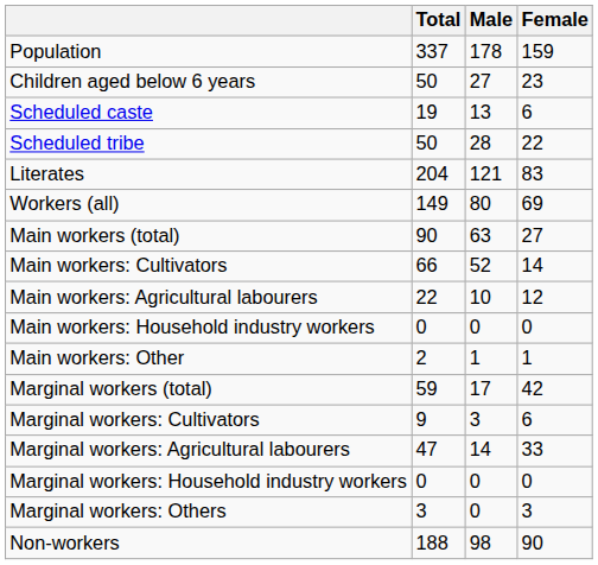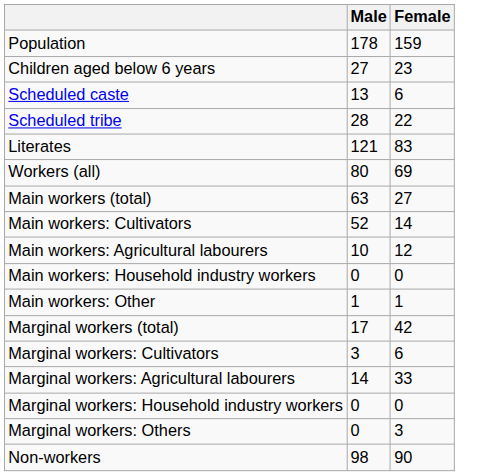 <table class="wikitable sortable">
 <tr>
 <th></th>
-<th>Total</th>
 <th>Male</th>
 <th>Female</th>
 </tr>
 <tr>
 <td>Population</td>
-<td>337</td>
 <td>178</td>
 <td>159</td>
 </tr>
 <tr>
 <td>Children aged below 6 years</td>
-<td>50</td>
 <td>27</td>
 <td>23</td>
 </tr>
 <tr>
 <td><a href='#'>Scheduled caste</a></td>
-<td>19</td>
 <td>13</td>
 <td>6</td>
 </tr>
 <tr>
 <td><a href='#'>Scheduled tribe</a></td>
-<td>50</td>
 <td>28</td>
 <td>22</td>
 </tr>
 <tr>
 <td>Literates</td>
-<td>204</td>
 <td>121</td>
 <td>83</td>
 </tr>
 <tr>
 <td>Workers (all)</td>
-<td>149</td>
 <td>80</td>
 <td>69</td>
 </tr>
 <tr>
 <td>Main workers (total)</td>
-<td>90</td>
 <td>63</td>
 <td>27</td>
 </tr>
 <tr>
 <td>Main workers: Cultivators</td>
-<td>66</td>
 <td>52</td>
 <td>14</td>
 </tr>
 <tr>
 <td>Main workers: Agricultural labourers</td>
-<td>22</td>
 <td>10</td>
 <td>12</td>
 </tr>
 <tr>
 <td>Main workers: Household industry workers</td>
 <td>0</td>
 <td>0</td>
-<td>0</td>
 </tr>
 <tr>
 <td>Main workers: Other</td>
-<td>2</td>
 <td>1</td>
 <td>1</td>
 </tr>
 <tr>
 <td>Marginal workers (total)</td>
-<td>59</td>
 <td>17</td>
 <td>42</td>
 </tr>
 <tr>
 <td>Marginal workers: Cultivators</td>
-<td>9</td>
 <td>3</td>
 <td>6</td>
 </tr>
 <tr>
 <td>Marginal workers: Agricultural labourers</td>
-<td>47</td>
 <td>14</td>
 <td>33</td>
 </tr>
 <tr>
 <td>Marginal workers: Household industry workers</td>
 <td>0</td>
 <td>0</td>
-<td>0</td>
 </tr>
 <tr>
 <td>Marginal workers: Others</td>
-<td>3</td>
 <td>0</td>
 <td>3</td>
 </tr>
 <tr>
 <td>Non-workers</td>
-<td>188</td>
 <td>98</td>
 <td>90</td>
 </tr>
 </table>
